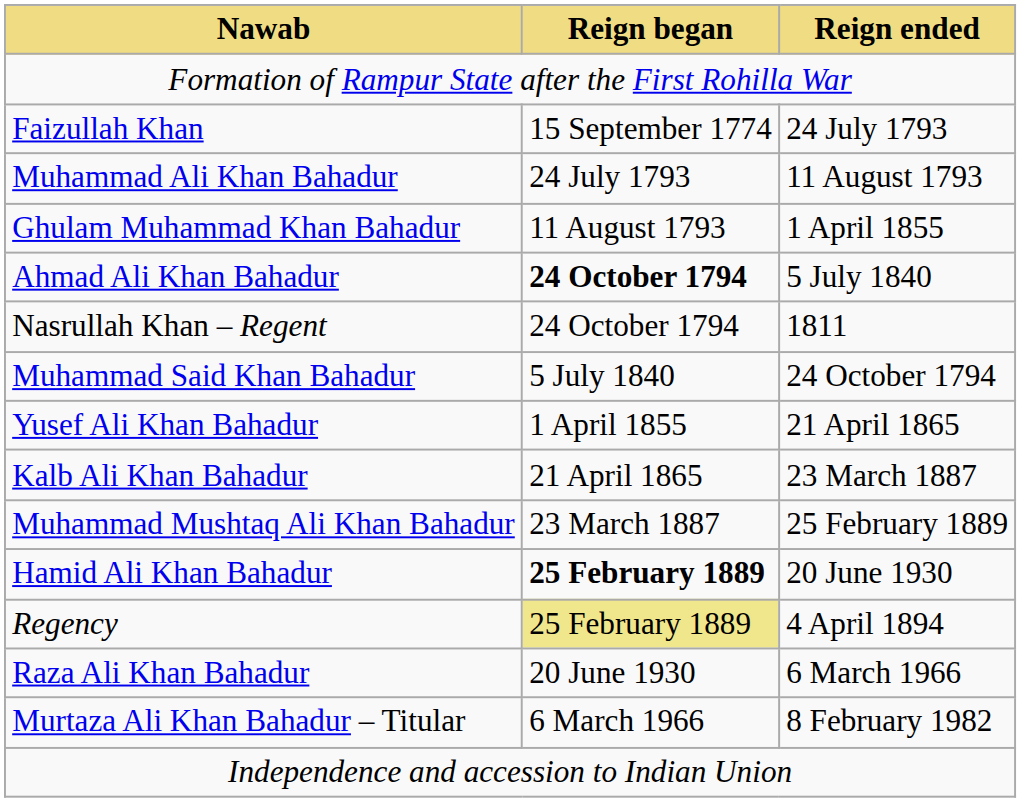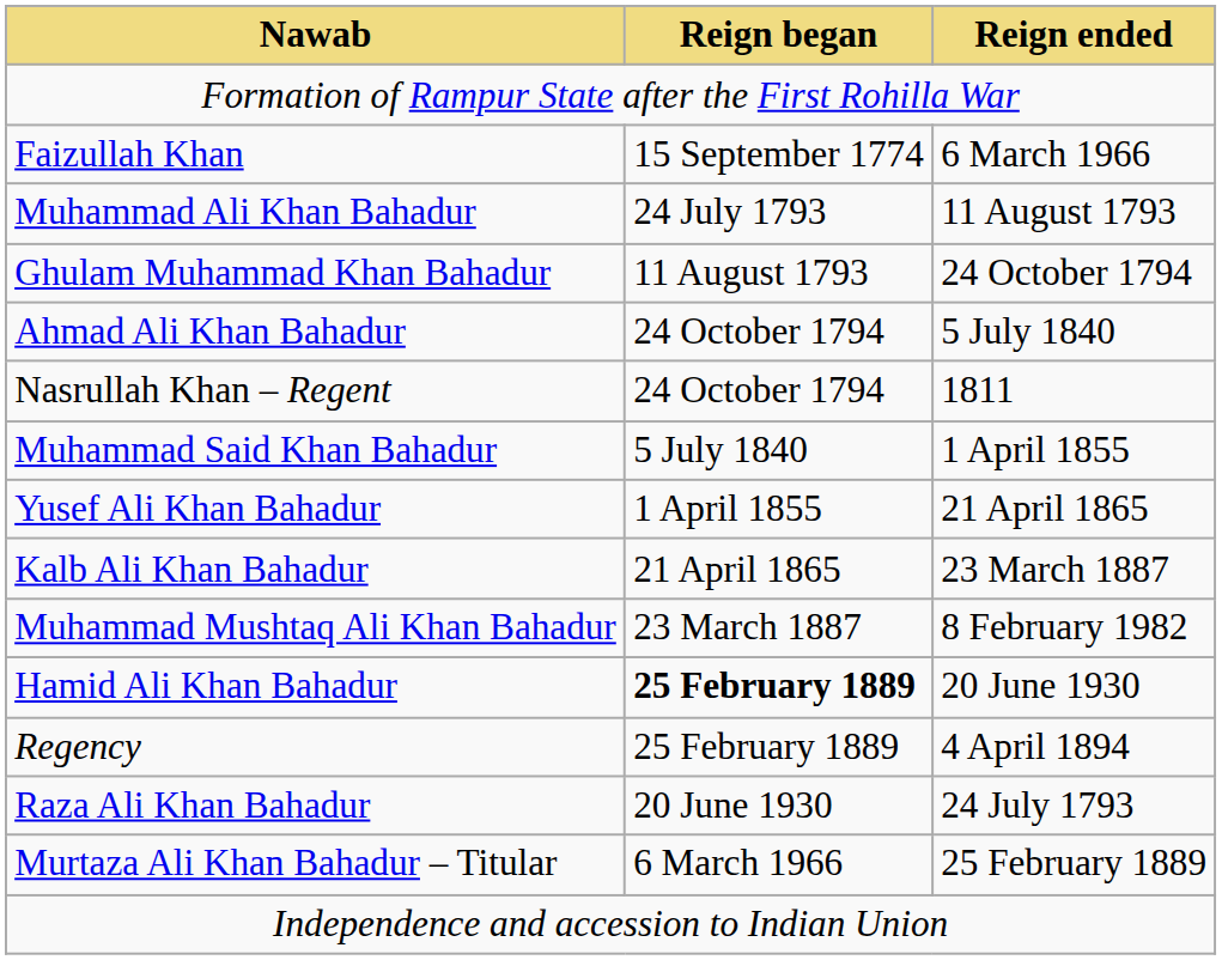 <table class="wikitable">
 <tr>
 <th style="background-color:#F0DC82">Nawab</th>
 <th style="background-color:#F0DC82">Reign began</th>
 <th style="background-color:#F0DC82">Reign ended</th>
 </tr>
 <tr>
 <td colspan=4 align="center"><em>Formation of <a href='#'>Rampur State</a> after the <a href='#'>First Rohilla War</a> </em></td>
 </tr>
 <tr>
 <td><a href='#'>Faizullah Khan</a></td>
 <td>15 September 1774</td>
-<td>24 July 1793</td>
+<td>6 March 1966</td>
 </tr>
 <tr>
 <td><a href='#'>Muhammad Ali Khan Bahadur</a></td>
 <td>24 July 1793</td>
 <td>11 August 1793</td>
 </tr>
 <tr>
 <td><a href='#'>Ghulam Muhammad Khan Bahadur</a></td>
 <td>11 August 1793</td>
-<td>1 April 1855</td>
+<td>24 October 1794</td>
 </tr>
 <tr>
 <td><a href='#'>Ahmad Ali Khan Bahadur</a></td>
-<td><strong>24 October 1794</strong></td>
+<td>24 October 1794</td>
 <td>5 July 1840</td>
 </tr>
 <tr>
 <td>Nasrullah Khan – <em>Regent</em></td>
 <td>24 October 1794</td>
 <td>1811</td>
 </tr>
 <tr>
 <td><a href='#'>Muhammad Said Khan Bahadur</a></td>
 <td>5 July 1840</td>
-<td>24 October 1794</td>
+<td>1 April 1855</td>
 </tr>
 <tr>
 <td><a href='#'>Yusef Ali Khan Bahadur</a></td>
 <td>1 April 1855</td>
 <td>21 April 1865</td>
 </tr>
 <tr>
 <td><a href='#'>Kalb Ali Khan Bahadur</a></td>
 <td>21 April 1865</td>
 <td>23 March 1887</td>
 </tr>
 <tr>
 <td><a href='#'>Muhammad Mushtaq Ali Khan Bahadur</a></td>
 <td>23 March 1887</td>
-<td>25 February 1889</td>
+<td>8 February 1982</td>
 </tr>
 <tr>
 <td><a href='#'>Hamid Ali Khan Bahadur</a></td>
 <td><strong>25 February 1889</strong></td>
 <td>20 June 1930</td>
 </tr>
 <tr>
 <td><em>Regency</em></td>
-<td style="background: khaki;">25 February 1889</td>
+<td>25 February 1889</td>
 <td>4 April 1894</td>
 </tr>
 <tr>
 <td><a href='#'>Raza Ali Khan Bahadur</a></td>
 <td>20 June 1930</td>
-<td>6 March 1966</td>
+<td>24 July 1793</td>
 </tr>
 <tr>
 <td><a href='#'>Murtaza Ali Khan Bahadur</a> – Titular</td>
 <td>6 March 1966</td>
-<td>8 February 1982</td>
+<td>25 February 1889</td>
 </tr>
 <tr>
 <td colspan=4 align="center"><em>Independence and accession to Indian Union</em></td>
 </tr>
 </table>
